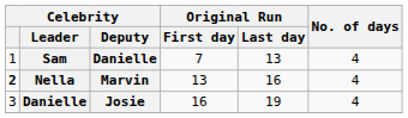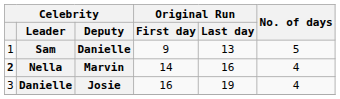 <table class=wikitable style="text-align:center">
 <tr>
 <th colspan="3">Celebrity</th>
 <th colspan="2">Original Run</th>
 <th rowspan="2">No. of days</th>
 </tr>
 <tr>
 <th></th>
 <th>Leader</th>
 <th>Deputy</th>
 <th>First day</th>
 <th>Last day</th>
 </tr>
 <tr>
 <td>1</td>
 <th><strong>Sam</strong></th>
 <th><strong>Danielle</strong></th>
-<td>7</td>
+<td>9</td>
 <td>13</td>
-<td>4</td>
+<td>5</td>
 </tr>
 <tr>
 <td><strong>2</strong></td>
 <th><strong>Nella</strong></th>
 <th><strong>Marvin</strong></th>
-<td>13</td>
+<td>14</td>
 <td>16</td>
 <td>4</td>
 </tr>
 <tr>
 <td>3</td>
 <th><strong>Danielle</strong></th>
 <th><strong>Josie</strong></th>
 <td>16</td>
 <td>19</td>
 <td>4</td>
 </tr>
 <tr>
 </tr>
 </table>
